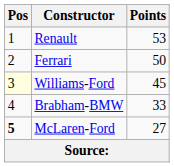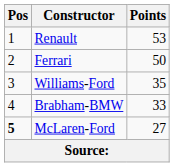 <table class="wikitable" style="font-size: 95%;">
 <tr>
 <th>Pos</th>
 <th>Constructor</th>
 <th>Points</th>
 </tr>
 <tr>
 <td>1</td>
 <td> <a href='#'>Renault</a></td>
 <td style="text-align: right">53</td>
 </tr>
 <tr>
 <td>2</td>
 <td> <a href='#'>Ferrari</a></td>
 <td style="text-align: right">50</td>
 </tr>
 <tr>
-<td style="background: lightyellow;">3</td>
+<td>3</td>
 <td> <a href='#'>Williams</a>-<a href='#'>Ford</a></td>
-<td style="text-align: right">45</td>
+<td style="text-align: right">35</td>
 </tr>
 <tr>
 <td>4</td>
 <td> <a href='#'>Brabham</a>-<a href='#'>BMW</a></td>
 <td style="text-align: right">33</td>
 </tr>
 <tr>
 <td><strong>5</strong></td>
 <td> <a href='#'>McLaren</a>-<a href='#'>Ford</a></td>
 <td style="text-align: right">27</td>
 </tr>
 <tr>
 <th colspan=4>Source: </th>
 </tr>
 </table>
